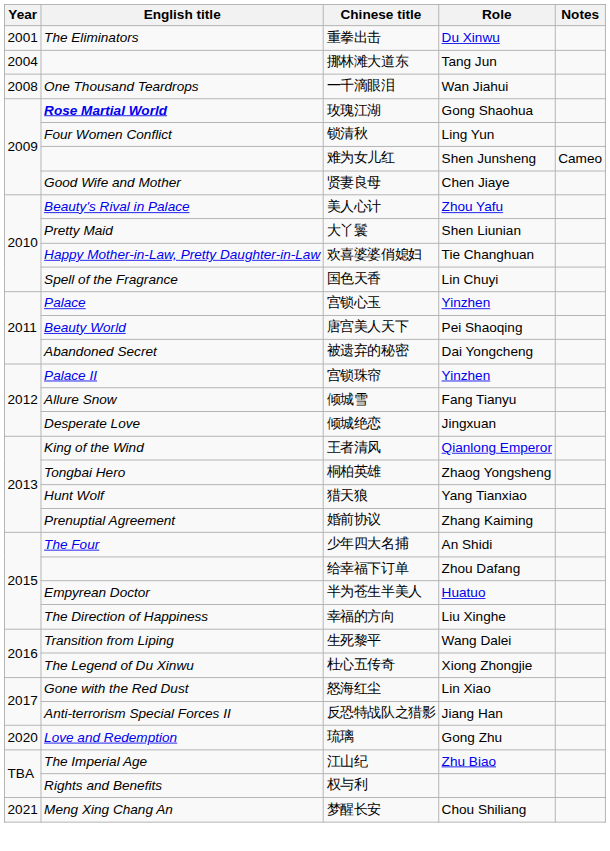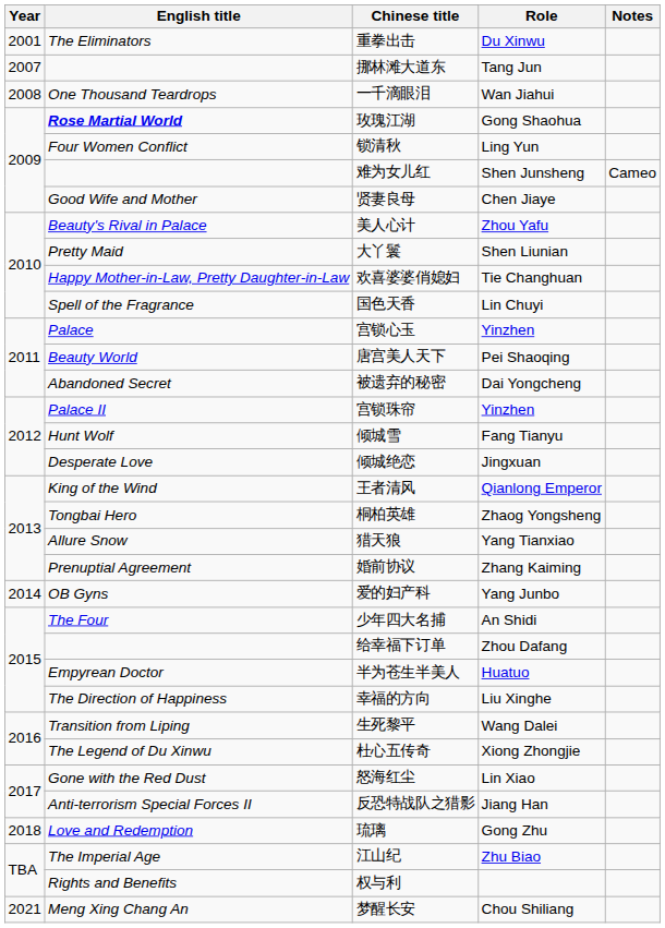 <table class="wikitable">
 <tr>
 <th>Year</th>
 <th>English title</th>
 <th>Chinese title</th>
 <th>Role</th>
 <th class="unsortable">Notes</th>
 </tr>
 <tr>
 <td>2001</td>
 <td><em>The Eliminators</em></td>
 <td>重拳出击</td>
 <td><a href='#'>Du Xinwu</a></td>
 <td></td>
 </tr>
 <tr>
-<td>2004</td>
+<td>2007</td>
 <td></td>
 <td>挪林滩大道东</td>
 <td>Tang Jun</td>
 <td></td>
 </tr>
 <tr>
 <td>2008</td>
 <td><em>One Thousand Teardrops</em></td>
 <td>一千滴眼泪</td>
 <td>Wan Jiahui</td>
 <td></td>
 </tr>
 <tr>
 <td rowspan=4>2009</td>
 <td><strong><em><a href='#'>Rose Martial World</a></em></strong></td>
 <td>玫瑰江湖</td>
 <td>Gong Shaohua</td>
 <td></td>
 </tr>
 <tr>
 <td><em>Four Women Conflict</em></td>
 <td>锁清秋</td>
 <td>Ling Yun</td>
 <td></td>
 </tr>
 <tr>
 <td></td>
 <td>难为女儿红</td>
 <td>Shen Junsheng</td>
 <td>Cameo</td>
 </tr>
 <tr>
 <td><em>Good Wife and Mother</em></td>
 <td>贤妻良母</td>
 <td>Chen Jiaye</td>
 <td></td>
 </tr>
 <tr>
 <td rowspan=4>2010</td>
 <td><em><a href='#'>Beauty's Rival in Palace</a></em></td>
 <td>美人心计</td>
 <td><a href='#'>Zhou Yafu</a></td>
 <td></td>
 </tr>
 <tr>
 <td><em>Pretty Maid</em></td>
 <td>大丫鬟</td>
 <td>Shen Liunian</td>
 <td></td>
 </tr>
 <tr>
 <td><em><a href='#'>Happy Mother-in-Law, Pretty Daughter-in-Law</a></em></td>
 <td>欢喜婆婆俏媳妇</td>
 <td>Tie Changhuan</td>
 <td></td>
 </tr>
 <tr>
 <td><em>Spell of the Fragrance</em></td>
 <td>国色天香</td>
 <td>Lin Chuyi</td>
 <td></td>
 </tr>
 <tr>
 <td rowspan=3>2011</td>
 <td><em><a href='#'>Palace</a></em></td>
 <td>宫锁心玉</td>
 <td><a href='#'>Yinzhen</a></td>
 <td></td>
 </tr>
 <tr>
 <td><em><a href='#'>Beauty World</a></em></td>
 <td>唐宫美人天下</td>
 <td>Pei Shaoqing</td>
 <td></td>
 </tr>
 <tr>
 <td><em>Abandoned Secret</em></td>
 <td>被遗弃的秘密</td>
 <td>Dai Yongcheng</td>
 <td></td>
 </tr>
 <tr>
 <td rowspan=3>2012</td>
 <td><em><a href='#'>Palace II</a></em></td>
 <td>宫锁珠帘</td>
 <td><a href='#'>Yinzhen</a></td>
 <td></td>
 </tr>
 <tr>
-<td><em>Allure Snow</em></td>
+<td><em>Hunt Wolf</em></td>
 <td>倾城雪</td>
 <td>Fang Tianyu</td>
 <td></td>
 </tr>
 <tr>
 <td><em>Desperate Love</em></td>
 <td>倾城绝恋</td>
 <td>Jingxuan</td>
 <td></td>
 </tr>
 <tr>
 <td rowspan=4>2013</td>
 <td><em>King of the Wind</em></td>
 <td>王者清风</td>
 <td><a href='#'>Qianlong Emperor</a></td>
 <td></td>
 </tr>
 <tr>
 <td><em>Tongbai Hero</em></td>
 <td>桐柏英雄</td>
 <td>Zhaog Yongsheng</td>
 <td></td>
 </tr>
 <tr>
-<td><em>Hunt Wolf</em></td>
+<td><em>Allure Snow</em></td>
 <td>猎天狼</td>
 <td>Yang Tianxiao</td>
 <td></td>
 </tr>
 <tr>
 <td><em>Prenuptial Agreement</em></td>
 <td>婚前协议</td>
 <td>Zhang Kaiming</td>
+<td></td>
+</tr>
+<tr>
+<td>2014</td>
+<td><em>OB Gyns</em></td>
+<td>爱的妇产科</td>
+<td>Yang Junbo</td>
 <td></td>
 </tr>
 <tr>
 <td rowspan=4>2015</td>
 <td><em><a href='#'>The Four</a></em></td>
 <td>少年四大名捕</td>
 <td>An Shidi</td>
 <td></td>
 </tr>
 <tr>
 <td></td>
 <td>给幸福下订单</td>
 <td>Zhou Dafang</td>
 <td></td>
 </tr>
 <tr>
 <td><em>Empyrean Doctor</em></td>
 <td>半为苍生半美人</td>
 <td><a href='#'>Huatuo</a></td>
 <td></td>
 </tr>
 <tr>
 <td><em>The Direction of Happiness</em></td>
 <td>幸福的方向</td>
 <td>Liu Xinghe</td>
 <td></td>
 </tr>
 <tr>
 <td rowspan=2>2016</td>
 <td><em>Transition from Liping</em></td>
 <td>生死黎平</td>
 <td>Wang Dalei</td>
 <td></td>
 </tr>
 <tr>
 <td><em>The Legend of Du Xinwu</em></td>
 <td>杜心五传奇</td>
 <td>Xiong Zhongjie</td>
 <td></td>
 </tr>
 <tr>
 <td rowspan=2>2017</td>
 <td><em>Gone with the Red Dust</em></td>
 <td>怒海红尘</td>
 <td>Lin Xiao</td>
 <td></td>
 </tr>
 <tr>
 <td><em>Anti-terrorism Special Forces II</em></td>
 <td>反恐特战队之猎影</td>
 <td>Jiang Han</td>
 <td></td>
 </tr>
 <tr>
-<td rowspan=1>2020</td>
+<td rowspan=1>2018</td>
 <td><em><a href='#'>Love and Redemption</a></em></td>
 <td>琉璃</td>
 <td>Gong Zhu</td>
 <td></td>
 </tr>
 <tr>
 <td rowspan=2>TBA</td>
 <td><em>The Imperial Age</em></td>
 <td>江山纪</td>
 <td><a href='#'>Zhu Biao</a></td>
 <td></td>
 </tr>
 <tr>
 <td><em>Rights and Benefits</em></td>
 <td>权与利</td>
 <td></td>
 <td></td>
 </tr>
 <tr>
 <td>2021</td>
 <td><em>Meng Xing Chang An</em></td>
 <td>梦醒长安</td>
 <td>Chou Shiliang</td>
 <td></td>
 </tr>
 </table>
